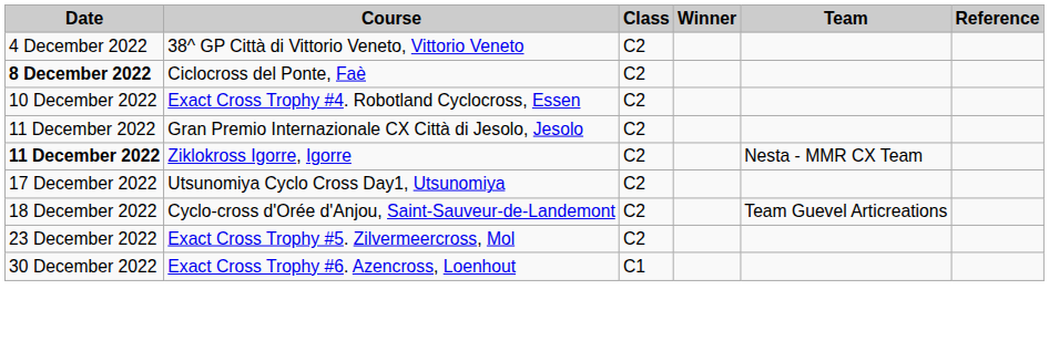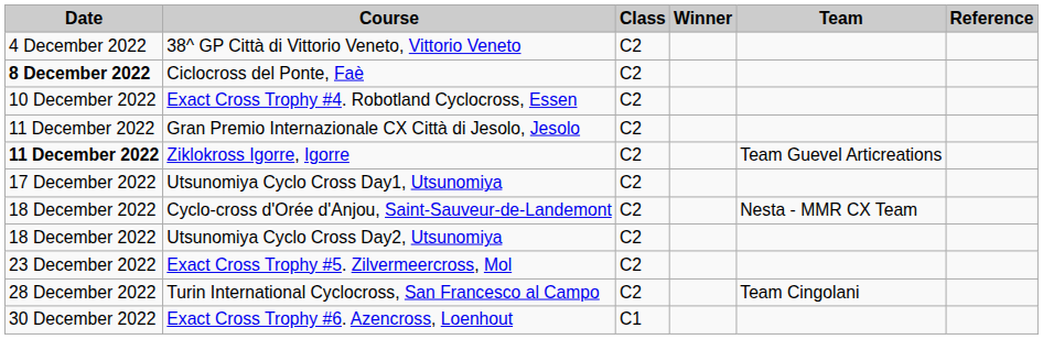 <table class="wikitable sortable alternance ">
 <tr>
 <th scope="col" style="background-color:#CCCCCC;">Date</th>
 <th scope="col" style="background-color:#CCCCCC;">Course</th>
 <th scope="col" style="background-color:#CCCCCC;">Class</th>
 <th scope="col" style="background-color:#CCCCCC;">Winner</th>
 <th scope="col" style="background-color:#CCCCCC;">Team</th>
 <th scope="col" style="background-color:#CCCCCC;">Reference</th>
 </tr>
 <tr>
 <td>4 December 2022</td>
 <td> 38^ GP Città di Vittorio Veneto, <a href='#'>Vittorio Veneto</a></td>
 <td>C2</td>
 <td></td>
 <td></td>
 <td></td>
 </tr>
 <tr>
 <td><strong>8 December 2022</strong></td>
 <td> Ciclocross del Ponte, <a href='#'>Faè</a></td>
 <td>C2</td>
 <td></td>
 <td></td>
 <td></td>
 </tr>
 <tr>
 <td>10 December 2022</td>
 <td> <a href='#'>Exact Cross Trophy #4</a>. Robotland Cyclocross, <a href='#'>Essen</a></td>
 <td>C2</td>
 <td></td>
 <td></td>
 <td></td>
 </tr>
 <tr>
 <td>11 December 2022</td>
 <td> Gran Premio Internazionale CX Città di Jesolo, <a href='#'>Jesolo</a></td>
 <td>C2</td>
 <td></td>
 <td></td>
 <td></td>
 </tr>
 <tr>
 <td><strong>11 December 2022</strong></td>
 <td> <a href='#'>Ziklokross Igorre</a>, <a href='#'>Igorre</a></td>
 <td>C2</td>
 <td></td>
-<td>Nesta - MMR CX Team</td>
+<td>Team Guevel Articreations</td>
 <td></td>
 </tr>
 <tr>
 <td>17 December 2022</td>
 <td> Utsunomiya Cyclo Cross Day1, <a href='#'>Utsunomiya</a></td>
 <td>C2</td>
 <td></td>
 <td></td>
 <td></td>
 </tr>
 <tr>
 <td>18 December 2022</td>
 <td> Cyclo-cross d'Orée d'Anjou, <a href='#'>Saint-Sauveur-de-Landemont</a></td>
 <td>C2</td>
 <td></td>
-<td>Team Guevel Articreations</td>
+<td>Nesta - MMR CX Team</td>
+<td></td>
+</tr>
+<tr>
+<td>18 December 2022</td>
+<td> Utsunomiya Cyclo Cross Day2, <a href='#'>Utsunomiya</a></td>
+<td>C2</td>
+<td></td>
+<td></td>
 <td></td>
 </tr>
 <tr>
 <td>23 December 2022</td>
 <td> <a href='#'>Exact Cross Trophy #5</a>. <a href='#'>Zilvermeercross</a>, <a href='#'>Mol</a></td>
 <td>C2</td>
 <td></td>
 <td></td>
 <td></td>
 </tr>
 <tr>
+<td>28 December 2022</td>
+<td> Turin International Cyclocross, <a href='#'>San Francesco al Campo</a></td>
+<td>C2</td>
+<td></td>
+<td>Team Cingolani</td>
+<td></td>
+</tr>
+<tr>
 <td>30 December 2022</td>
 <td> <a href='#'>Exact Cross Trophy #6</a>. <a href='#'>Azencross</a>, <a href='#'>Loenhout</a></td>
 <td>C1</td>
 <td></td>
 <td></td>
 <td></td>
 </tr>
 </table>
